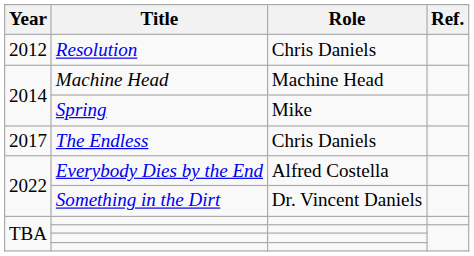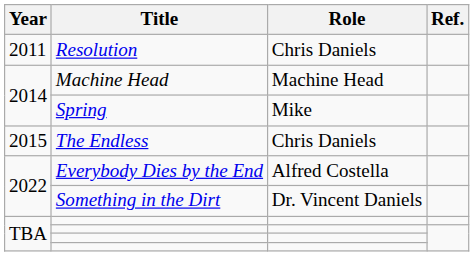 <table class="wikitable">
 <tr>
 <th>Year</th>
 <th>Title</th>
 <th>Role</th>
 <th>Ref.</th>
 </tr>
 <tr>
-<td>2012</td>
+<td>2011</td>
 <td><em><a href='#'>Resolution</a></em></td>
 <td>Chris Daniels</td>
 <td></td>
 </tr>
 <tr>
 <td rowspan="2">2014</td>
 <td><em>Machine Head</em></td>
 <td>Machine Head</td>
 <td></td>
 </tr>
 <tr>
 <td><em><a href='#'>Spring</a></em></td>
 <td>Mike</td>
 <td></td>
 </tr>
 <tr>
-<td>2017</td>
+<td>2015</td>
 <td><em><a href='#'>The Endless</a></em></td>
 <td>Chris Daniels</td>
 <td></td>
 </tr>
 <tr>
 <td rowspan="2">2022</td>
 <td><em><a href='#'>Everybody Dies by the End</a></em></td>
 <td>Alfred Costella</td>
 <td></td>
 </tr>
 <tr>
 <td><em><a href='#'>Something in the Dirt</a></em></td>
 <td>Dr. Vincent Daniels</td>
 <td></td>
 </tr>
 <tr>
 <td rowspan="4">TBA</td>
 <td></td>
 <td></td>
 <td></td>
 </tr>
 <tr>
 <td></td>
 <td></td>
 <td rowspan="3"></td>
 </tr>
 <tr>
 <td></td>
 <td></td>
 </tr>
 <tr>
 <td></td>
 <td></td>
 </tr>
 </table>
